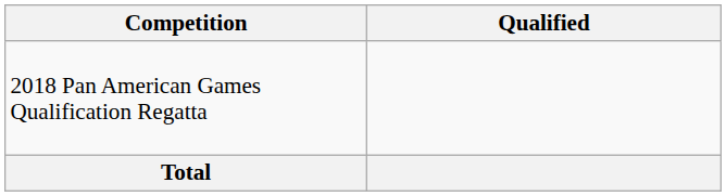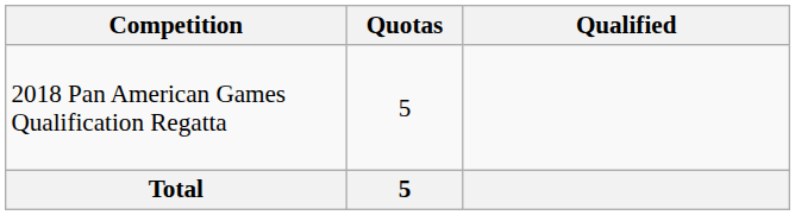 <table class = "wikitable" width=500>
 <tr>
 <th width=300>Competition</th>
+<th width=80>Quotas</th>
 <th width=300>Qualified</th>
 </tr>
 <tr>
 <td>2018 Pan American Games Qualification Regatta</td>
+<td align="center">5</td>
 <td><br><br><br><br></td>
 </tr>
 <tr>
 <th>Total</th>
+<th>5</th>
 <th></th>
 </tr>
 </table>
